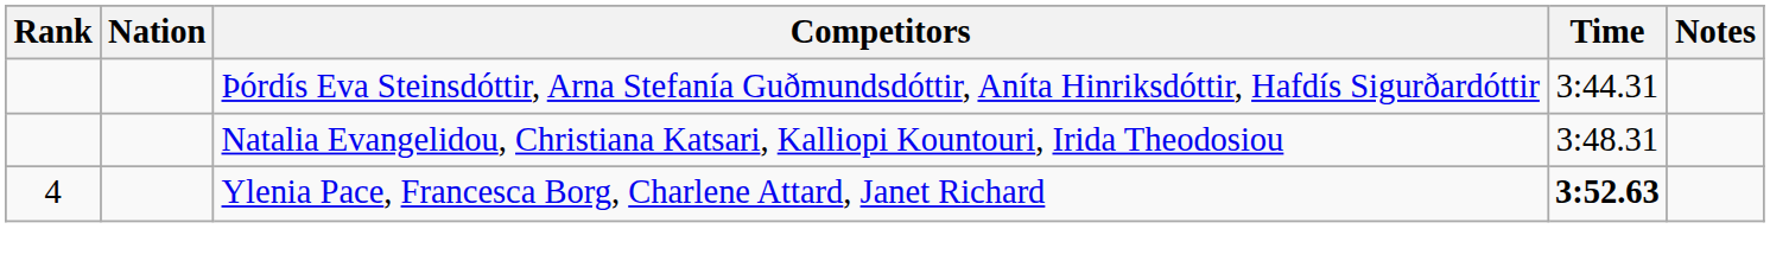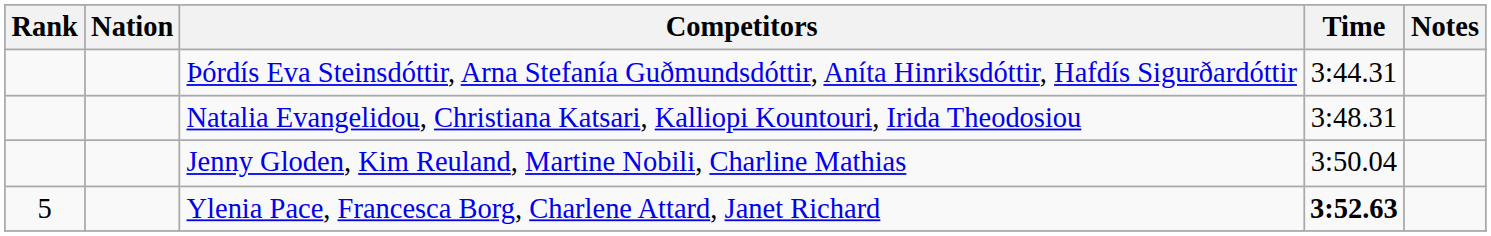 <table class="wikitable sortable" style="text-align:center">
 <tr>
 <th>Rank</th>
 <th>Nation</th>
 <th>Competitors</th>
 <th>Time</th>
 <th>Notes</th>
 </tr>
 <tr>
 <td></td>
 <td align="left"></td>
 <td align="left"><a href='#'>Þórdís Eva Steinsdóttir</a>, <a href='#'>Arna Stefanía Guðmundsdóttir</a>, <a href='#'>Aníta Hinriksdóttir</a>, <a href='#'>Hafdís Sigurðardóttir</a></td>
 <td>3:44.31</td>
 <td></td>
 </tr>
 <tr>
 <td></td>
 <td align="left"></td>
 <td align="left"><a href='#'>Natalia Evangelidou</a>, <a href='#'>Christiana Katsari</a>, <a href='#'>Kalliopi Kountouri</a>, <a href='#'>Irida Theodosiou</a></td>
 <td>3:48.31</td>
 <td></td>
 </tr>
 <tr>
-<td>4</td>
+<td></td>
+<td align="left"></td>
+<td align="left"><a href='#'>Jenny Gloden</a>, <a href='#'>Kim Reuland</a>, <a href='#'>Martine Nobili</a>, <a href='#'>Charline Mathias</a></td>
+<td>3:50.04</td>
+<td></td>
+</tr>
+<tr>
+<td>5</td>
 <td align="left"></td>
 <td align="left"><a href='#'>Ylenia Pace</a>, <a href='#'>Francesca Borg</a>, <a href='#'>Charlene Attard</a>, <a href='#'>Janet Richard</a></td>
 <td><strong>3:52.63</strong></td>
 <td></td>
 </tr>
 </table>
